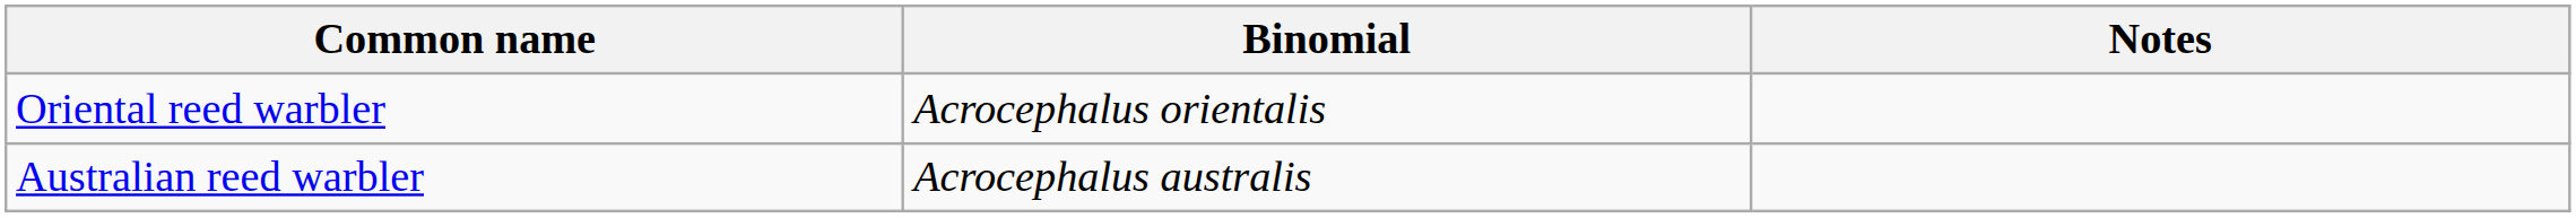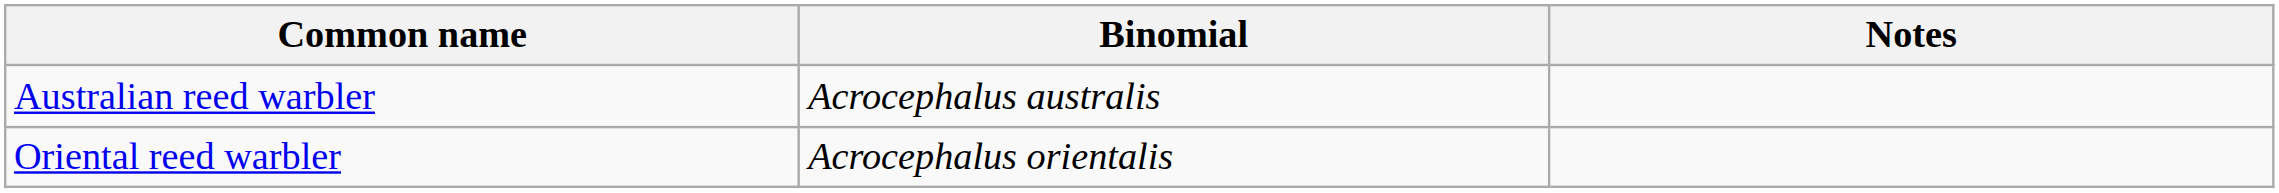 <table style="width:60%;" class="wikitable">
 <tr>
 <th width=35%>Common name</th>
 <th width=33%>Binomial</th>
 <th width=32%>Notes</th>
 </tr>
 <tr>
+<td><a href='#'>Australian reed warbler</a></td>
+<td><em>Acrocephalus australis</em></td>
+<td></td>
+</tr>
+<tr>
 <td><a href='#'>Oriental reed warbler</a></td>
 <td><em>Acrocephalus orientalis</em></td>
 <td></td>
 </tr>
-<tr>
-<td><a href='#'>Australian reed warbler</a></td>
-<td><em>Acrocephalus australis</em></td>
-<td></td>
-</tr>
 </table>
